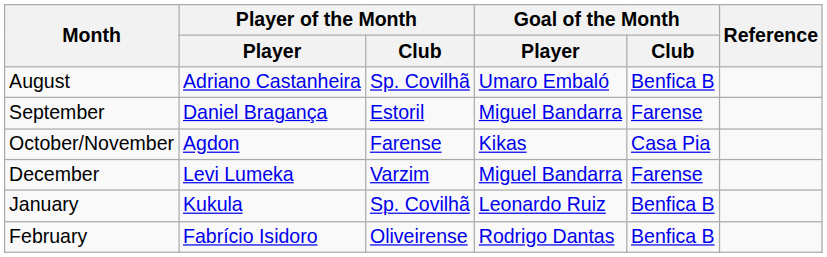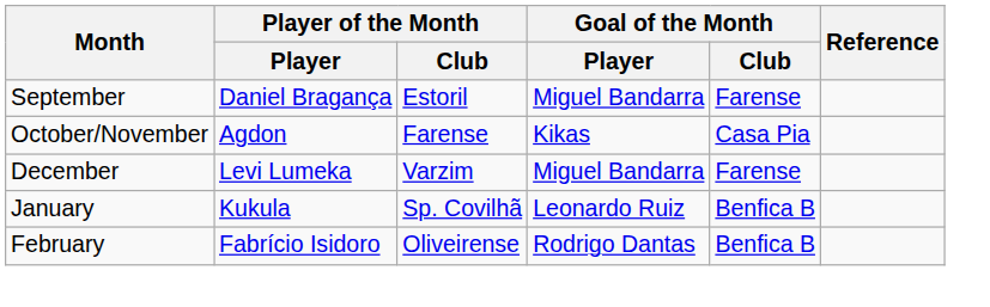 <table class="wikitable">
 <tr>
 <th rowspan=2>Month</th>
 <th colspan=2>Player of the Month</th>
 <th colspan=2>Goal of the Month</th>
 <th rowspan=2>Reference</th>
 </tr>
 <tr>
 <th>Player</th>
 <th>Club</th>
 <th>Player</th>
 <th>Club</th>
-</tr>
-<tr>
-<td>August</td>
-<td> <a href='#'>Adriano Castanheira</a></td>
-<td><a href='#'>Sp. Covilhã</a></td>
-<td> <a href='#'>Umaro Embaló</a></td>
-<td><a href='#'>Benfica B</a></td>
-<td></td>
 </tr>
 <tr>
 <td>September</td>
 <td> <a href='#'>Daniel Bragança</a></td>
 <td><a href='#'>Estoril</a></td>
 <td> <a href='#'>Miguel Bandarra</a></td>
 <td><a href='#'> Farense</a></td>
 <td></td>
 </tr>
 <tr>
 <td>October/November</td>
 <td> <a href='#'>Agdon</a></td>
 <td><a href='#'> Farense</a></td>
 <td> <a href='#'>Kikas</a></td>
 <td><a href='#'>Casa Pia</a></td>
 <td></td>
 </tr>
 <tr>
 <td>December</td>
 <td> <a href='#'>Levi Lumeka</a></td>
 <td><a href='#'>Varzim</a></td>
 <td> <a href='#'>Miguel Bandarra</a></td>
 <td><a href='#'> Farense</a></td>
 <td></td>
 </tr>
 <tr>
 <td>January</td>
 <td> <a href='#'>Kukula</a></td>
 <td><a href='#'>Sp. Covilhã</a></td>
 <td> <a href='#'>Leonardo Ruiz</a></td>
 <td><a href='#'>Benfica B</a></td>
 <td></td>
 </tr>
 <tr>
 <td>February</td>
 <td> <a href='#'>Fabrício Isidoro</a></td>
 <td><a href='#'>Oliveirense</a></td>
 <td> <a href='#'>Rodrigo Dantas</a></td>
 <td><a href='#'>Benfica B</a></td>
 <td></td>
 </tr>
 </table>
